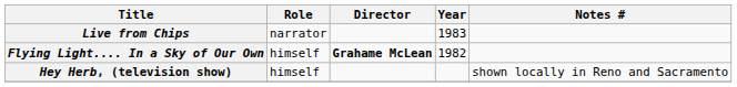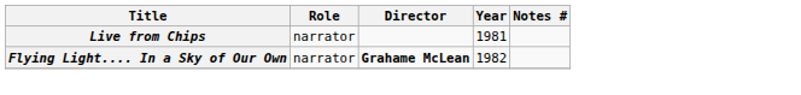 <table class="wikitable plainrowheaders sortable">
 <tr>
 <th scope="col">Title</th>
 <th scope="col">Role</th>
 <th scope="col">Director</th>
 <th scope="col">Year</th>
 <th scope="col" class="unsortable">Notes #</th>
 </tr>
 <tr>
 <th scope="row"><em>Live from Chips</em></th>
 <td>narrator</td>
 <td></td>
-<td>1983</td>
+<td>1981</td>
 <td></td>
 </tr>
 <tr>
 <th scope="row"><em>Flying Light.... In a Sky of Our Own</em></th>
-<td>himself</td>
+<td>narrator</td>
 <td><strong>Grahame McLean</strong></td>
 <td>1982</td>
 <td></td>
 </tr>
 <tr>
-<th scope="row"><em>Hey Herb</em>,  (television show)</th>
-<td>himself</td>
-<td></td>
-<td></td>
-<td>shown locally in Reno and Sacramento</td>
-</tr>
-<tr>
 </tr>
 </table>
